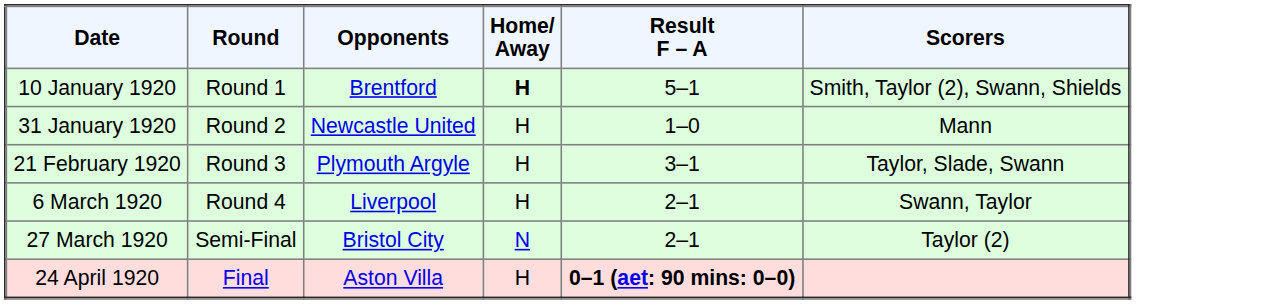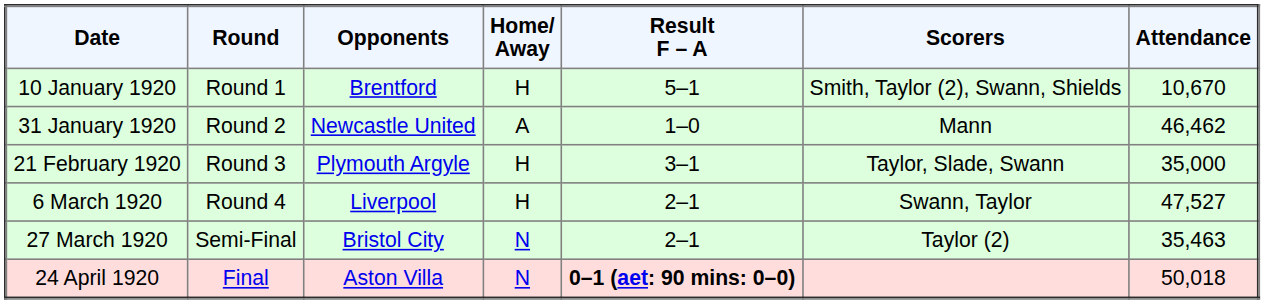 <table border="2" cellpadding="4" style="border-collapse:collapse; text-align:center; font-size:smaller;">
 <tr style="background:#f0f6ff;">
 <th><strong>Date</strong></th>
 <th><strong>Round</strong></th>
 <th><strong>Opponents</strong></th>
 <th><strong>Home/<br>Away</strong></th>
 <th><strong>Result<br>F – A</strong></th>
 <th><strong>Scorers</strong></th>
+<th><strong>Attendance</strong></th>
 </tr>
 <tr style="background:#dfd;">
 <td>10 January 1920</td>
 <td>Round 1</td>
 <td><a href='#'>Brentford</a></td>
-<td><strong>H</strong></td>
+<td>H</td>
 <td>5–1</td>
 <td>Smith, Taylor (2), Swann, Shields</td>
+<td>10,670</td>
 </tr>
 <tr style="background:#dfd;">
 <td>31 January 1920</td>
 <td>Round 2</td>
 <td><a href='#'>Newcastle United</a></td>
-<td>H</td>
+<td>A</td>
 <td>1–0</td>
 <td>Mann</td>
+<td>46,462</td>
 </tr>
 <tr style="background:#dfd;">
 <td>21 February 1920</td>
 <td>Round 3</td>
 <td><a href='#'>Plymouth Argyle</a></td>
 <td>H</td>
 <td>3–1</td>
 <td>Taylor, Slade, Swann</td>
+<td>35,000</td>
 </tr>
 <tr style="background:#dfd;">
 <td>6 March 1920</td>
 <td>Round 4</td>
 <td><a href='#'>Liverpool</a></td>
 <td>H</td>
 <td>2–1</td>
 <td>Swann, Taylor</td>
+<td>47,527</td>
 </tr>
 <tr style="background:#dfd;">
 <td>27 March 1920</td>
 <td>Semi-Final</td>
 <td><a href='#'>Bristol City</a></td>
 <td><a href='#'>N</a></td>
 <td>2–1</td>
 <td>Taylor (2)</td>
+<td>35,463</td>
 </tr>
 <tr style="background:#fdd;">
 <td>24 April 1920</td>
 <td><a href='#'>Final</a></td>
 <td><a href='#'>Aston Villa</a></td>
-<td>H</td>
+<td><a href='#'>N</a></td>
 <td><strong>0–1 (<a href='#'>aet</a>: 90 mins: 0–0)</strong></td>
 <td></td>
+<td>50,018</td>
 </tr>
 </table>
